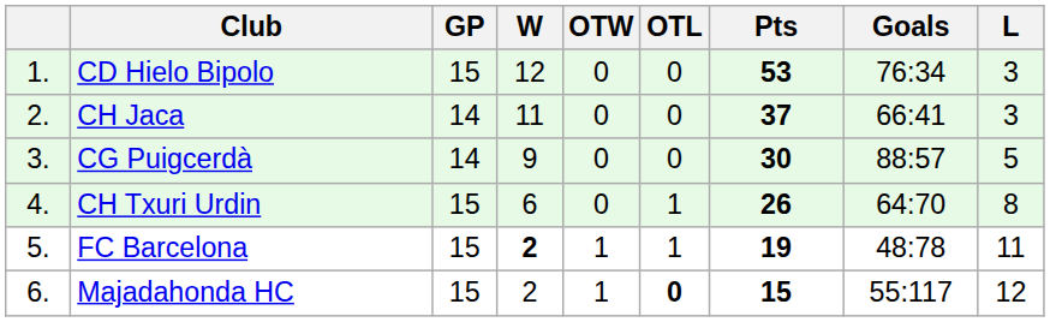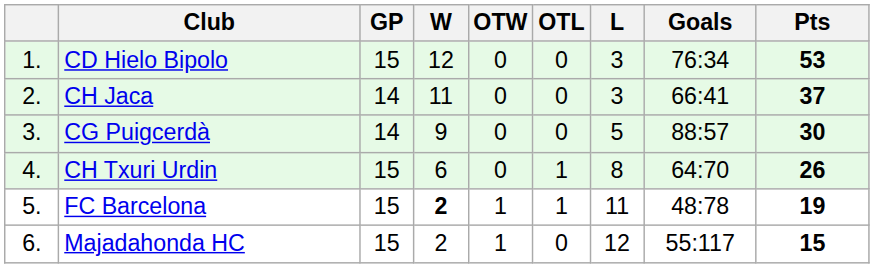 <table class="wikitable">
 <tr>
 <th width="30"></th>
 <th width="200">Club</th>
 <th width="30">GP</th>
 <th width="30">W</th>
 <th width="30">OTW</th>
 <th width="30">OTL</th>
+<th width="30">L</th>
+<th width="70">Goals</th>
 <th width="70">Pts</th>
-<th width="70">Goals</th>
-<th width="30">L</th>
 </tr>
 <tr bgcolor="#e6fae6" align="center">
 <td>1.</td>
 <td align="left"><a href='#'>CD Hielo Bipolo</a></td>
 <td>15</td>
 <td>12</td>
 <td>0</td>
 <td>0</td>
+<td>3</td>
+<td>76:34</td>
 <td><strong>53</strong></td>
-<td>76:34</td>
-<td>3</td>
 </tr>
 <tr bgcolor="#e6fae6" align="center">
 <td>2.</td>
 <td align="left"><a href='#'>CH Jaca</a></td>
 <td>14</td>
 <td>11</td>
 <td>0</td>
 <td>0</td>
+<td>3</td>
+<td>66:41</td>
 <td><strong>37</strong></td>
-<td>66:41</td>
-<td>3</td>
 </tr>
 <tr bgcolor="#e6fae6" align="center">
 <td>3.</td>
 <td align="left"><a href='#'>CG Puigcerdà</a></td>
 <td>14</td>
 <td>9</td>
 <td>0</td>
 <td>0</td>
+<td>5</td>
+<td>88:57</td>
 <td><strong>30</strong></td>
-<td>88:57</td>
-<td>5</td>
 </tr>
 <tr bgcolor="#e6fae6" align="center">
 <td>4.</td>
 <td align="left"><a href='#'>CH Txuri Urdin</a></td>
 <td>15</td>
 <td>6</td>
 <td>0</td>
 <td>1</td>
+<td>8</td>
+<td>64:70</td>
 <td><strong>26</strong></td>
-<td>64:70</td>
-<td>8</td>
 </tr>
 <tr bgcolor="#FFFFFF" align="center">
 <td>5.</td>
 <td align="left"><a href='#'>FC Barcelona</a></td>
 <td>15</td>
 <td><strong>2</strong></td>
 <td>1</td>
 <td>1</td>
+<td>11</td>
+<td>48:78</td>
 <td><strong>19</strong></td>
-<td>48:78</td>
-<td>11</td>
 </tr>
 <tr bgcolor="#FFFFFF" align="center">
 <td>6.</td>
 <td align="left"><a href='#'>Majadahonda HC</a></td>
 <td>15</td>
 <td>2</td>
 <td>1</td>
-<td><strong>0</strong></td>
+<td>0</td>
+<td>12</td>
+<td>55:117</td>
 <td><strong>15</strong></td>
-<td>55:117</td>
-<td>12</td>
 </tr>
 </table>
